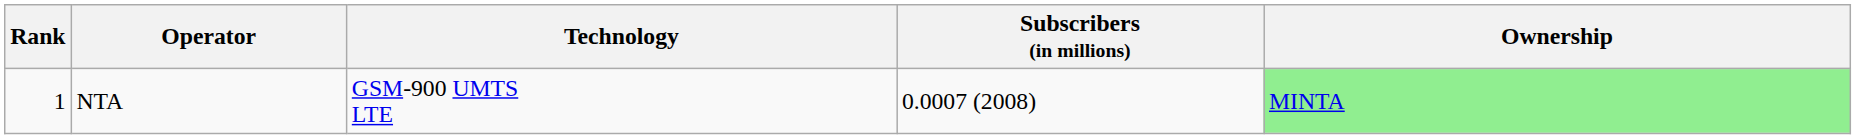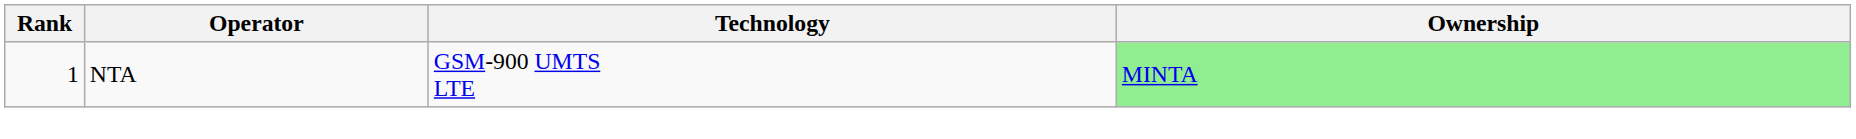 <table class="wikitable">
 <tr>
 <th style="width:3%;">Rank</th>
 <th style="width:15%;">Operator</th>
 <th style="width:30%;">Technology</th>
-<th style="width:20%;">Subscribers<br><small>(in millions)</small></th>
 <th style="width:32%;">Ownership</th>
 </tr>
 <tr>
 <td align=right>1</td>
 <td>NTA</td>
 <td><a href='#'>GSM</a>-900 <a href='#'>UMTS</a><br><a href='#'>LTE</a></td>
-<td>0.0007 (2008)</td>
 <td style="background: lightgreen;"><a href='#'>MINTA</a></td>
 </tr>
 </table>
